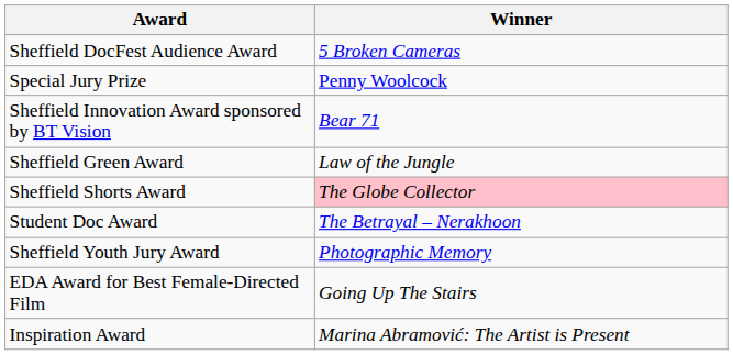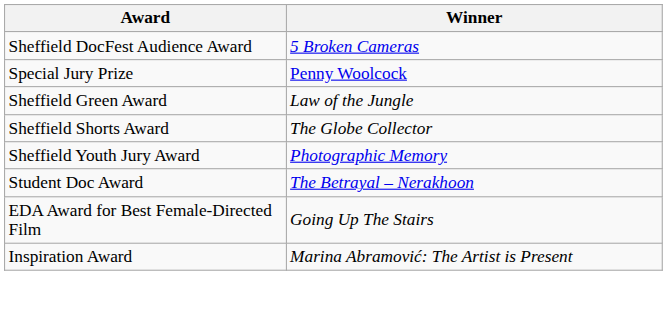 <table class="wikitable" style="width:610px;">
 <tr>
 <th scope="col" style="width:260px;">Award</th>
 <th scope="col" style="width:350px;">Winner</th>
 </tr>
 <tr>
 <td style="width:260px;">Sheffield DocFest Audience Award</td>
 <td style="width:350px;"><em><a href='#'>5 Broken Cameras</a></em></td>
 </tr>
 <tr>
 <td>Special Jury Prize</td>
 <td><a href='#'>Penny Woolcock</a></td>
 </tr>
 <tr>
-<td>Sheffield Innovation Award sponsored by <a href='#'>BT Vision</a></td>
-<td><em><a href='#'>Bear 71</a></em></td>
-</tr>
-<tr>
 <td>Sheffield Green Award</td>
 <td><em>Law of the Jungle</em></td>
 </tr>
 <tr>
 <td>Sheffield Shorts Award</td>
-<td style="background: pink;"><em>The Globe Collector</em></td>
+<td><em>The Globe Collector</em></td>
+</tr>
+<tr>
+<td>Sheffield Youth Jury Award</td>
+<td><em><a href='#'>Photographic Memory</a></em></td>
 </tr>
 <tr>
 <td>Student Doc Award</td>
 <td><em><a href='#'>The Betrayal – Nerakhoon</a></em></td>
-</tr>
-<tr>
-<td>Sheffield Youth Jury Award</td>
-<td><em><a href='#'>Photographic Memory</a></em></td>
 </tr>
 <tr>
 <td>EDA Award for Best Female-Directed Film</td>
 <td><em>Going Up The Stairs</em></td>
 </tr>
 <tr>
 <td>Inspiration Award</td>
 <td><em>Marina Abramović: The Artist is Present</em></td>
 </tr>
 </table>
